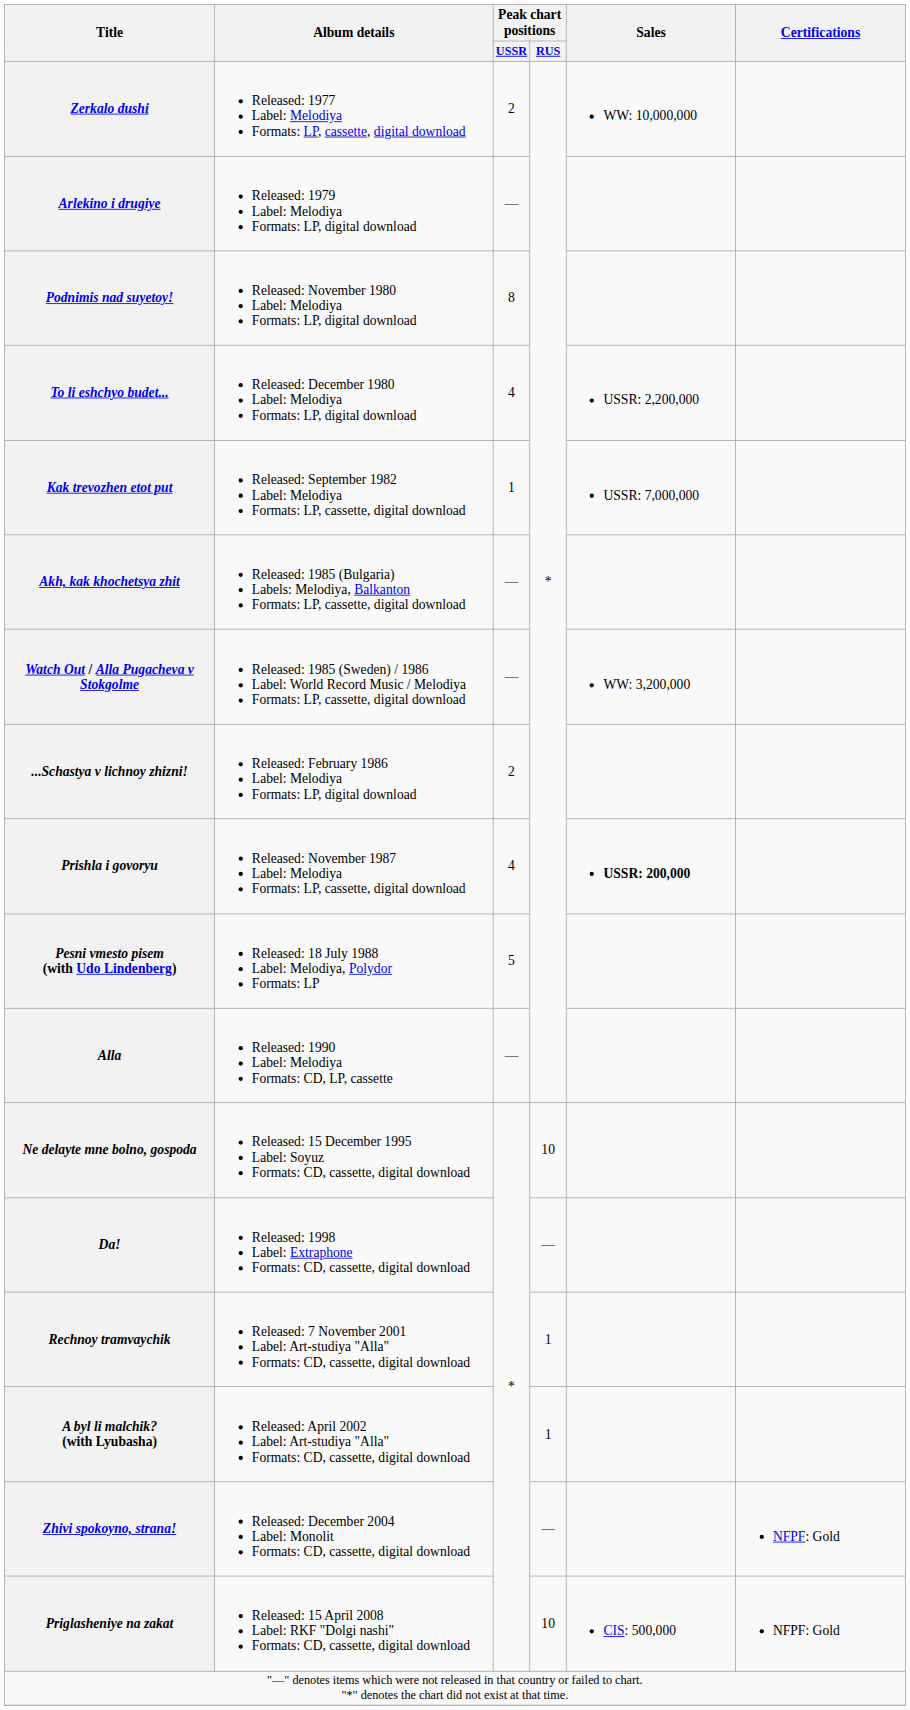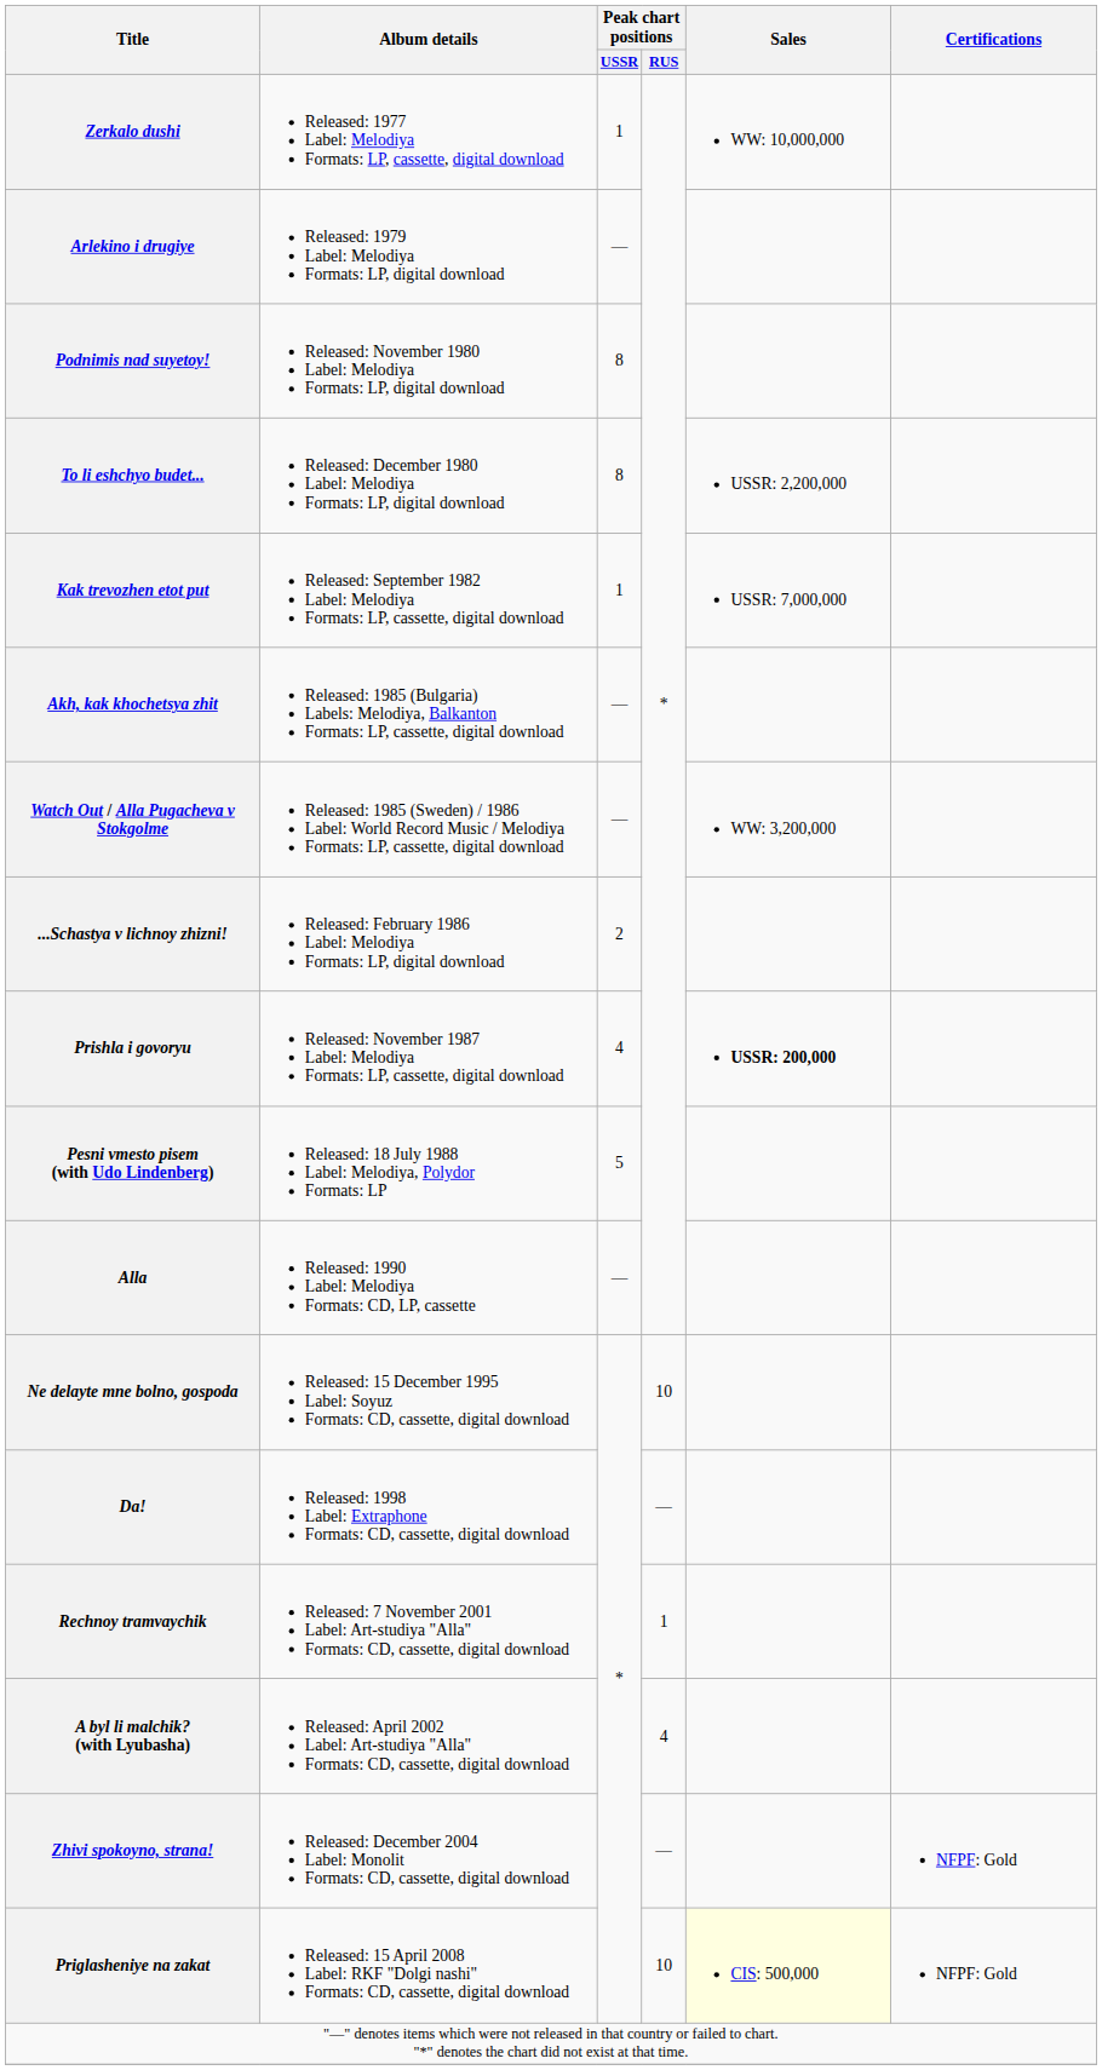 <table class="wikitable plainrowheaders" style="text-align:center;">
 <tr>
 <th rowspan="2" style="width:15em;">Title</th>
 <th rowspan="2" style="width:20em;">Album details</th>
 <th colspan="2">Peak chart positions</th>
 <th rowspan="2" style="width:12em;">Sales</th>
 <th rowspan="2" style="width:12em;"><a href='#'>Certifications</a></th>
 </tr>
 <tr>
 <th scope="col" style="width:2.5em;font-size:90%;"><a href='#'>USSR</a></th>
 <th scope="col" style="width:2.5em;font-size:90%;"><a href='#'>RUS</a></th>
 </tr>
 <tr>
 <th scope="row"><em><a href='#'>Zerkalo dushi</a></em></th>
 <td align="left"><br><ul><li>Released: 1977</li><li>Label: <a href='#'>Melodiya</a></li><li>Formats: <a href='#'>LP</a>, <a href='#'>cassette</a>, <a href='#'>digital download</a></li></ul></td>
-<td>2<br></td>
+<td>1<br></td>
 <td rowspan="11">*</td>
 <td align="left"><br><ul><li>WW: 10,000,000</li></ul></td>
 <td align="left"></td>
 </tr>
 <tr>
 <th scope="row"><em><a href='#'>Arlekino i drugiye</a></em></th>
 <td align="left"><br><ul><li>Released: 1979</li><li>Label: Melodiya</li><li>Formats: LP, digital download</li></ul></td>
 <td>—</td>
 <td align="left"></td>
 <td align="left"></td>
 </tr>
 <tr>
 <th scope="row"><em><a href='#'>Podnimis nad suyetoy!</a></em></th>
 <td align="left"><br><ul><li>Released: November 1980</li><li>Label: Melodiya</li><li>Formats: LP, digital download</li></ul></td>
 <td>8<br></td>
 <td align="left"></td>
 <td align="left"></td>
 </tr>
 <tr>
 <th scope="row"><em><a href='#'>To li eshchyo budet...</a></em></th>
 <td align="left"><br><ul><li>Released: December 1980</li><li>Label: Melodiya</li><li>Formats: LP, digital download</li></ul></td>
-<td>4<br></td>
+<td>8<br></td>
 <td align="left"><br><ul><li>USSR: 2,200,000</li></ul></td>
 <td align="left"></td>
 </tr>
 <tr>
 <th scope="row"><em><a href='#'>Kak trevozhen etot put</a></em></th>
 <td align="left"><br><ul><li>Released: September 1982</li><li>Label: Melodiya</li><li>Formats: LP, cassette, digital download</li></ul></td>
 <td>1<br></td>
 <td align="left"><br><ul><li>USSR: 7,000,000</li></ul></td>
 <td align="left"></td>
 </tr>
 <tr>
 <th scope="row"><em><a href='#'>Akh, kak khochetsya zhit</a></em></th>
 <td align="left"><br><ul><li>Released: 1985 (Bulgaria)</li><li>Labels: Melodiya, <a href='#'>Balkanton</a></li><li>Formats: LP, cassette, digital download</li></ul></td>
 <td>—</td>
 <td align="left"></td>
 <td align="left"></td>
 </tr>
 <tr>
 <th scope="row"><em><a href='#'>Watch Out</a></em> / <em><a href='#'>Alla Pugacheva v Stokgolme</a></em></th>
 <td align="left"><br><ul><li>Released: 1985 (Sweden) / 1986</li><li>Label: World Record Music / Melodiya</li><li>Formats: LP, cassette, digital download</li></ul></td>
 <td>—</td>
 <td align="left"><br><ul><li>WW: 3,200,000</li></ul></td>
 <td align="left"></td>
 </tr>
 <tr>
 <th scope="row"><em>...Schastya v lichnoy zhizni!</em></th>
 <td align="left"><br><ul><li>Released: February 1986</li><li>Label: Melodiya</li><li>Formats: LP, digital download</li></ul></td>
 <td>2<br></td>
 <td align="left"></td>
 <td align="left"></td>
 </tr>
 <tr>
 <th scope="row"><em>Prishla i govoryu</em></th>
 <td align="left"><br><ul><li>Released: November 1987</li><li>Label: Melodiya</li><li>Formats: LP, cassette, digital download</li></ul></td>
 <td>4<br></td>
 <td align="left"><strong><br><ul><li>USSR: 200,000</li></ul></strong></td>
 <td align="left"></td>
 </tr>
 <tr>
 <th scope="row"><em>Pesni vmesto pisem</em><br>(with <a href='#'>Udo Lindenberg</a>)</th>
 <td align="left"><br><ul><li>Released: 18 July 1988</li><li>Label: Melodiya, <a href='#'>Polydor</a></li><li>Formats: LP</li></ul></td>
 <td>5<br></td>
 <td align="left"></td>
 <td align="left"></td>
 </tr>
 <tr>
 <th scope="row"><em>Alla</em></th>
 <td align="left"><br><ul><li>Released: 1990</li><li>Label: Melodiya</li><li>Formats: CD, LP, cassette</li></ul></td>
 <td>—</td>
 <td align="left"></td>
 <td align="left"></td>
 </tr>
 <tr>
 <th scope="row"><em>Ne delayte mne bolno, gospoda</em></th>
 <td align="left"><br><ul><li>Released: 15 December 1995</li><li>Label: Soyuz</li><li>Formats: CD, cassette, digital download</li></ul></td>
 <td rowspan="6">*</td>
 <td>10<br></td>
 <td align="left"></td>
 <td align="left"></td>
 </tr>
 <tr>
 <th scope="row"><em>Da!</em></th>
 <td align="left"><br><ul><li>Released: 1998</li><li>Label: <a href='#'>Extraphone</a></li><li>Formats: CD, cassette, digital download</li></ul></td>
 <td>—</td>
 <td align="left"></td>
 <td align="left"></td>
 </tr>
 <tr>
 <th scope="row"><em>Rechnoy tramvaychik</em></th>
 <td align="left"><br><ul><li>Released: 7 November 2001</li><li>Label: Art-studiya "Alla"</li><li>Formats: CD, cassette, digital download</li></ul></td>
 <td>1<br></td>
 <td align="left"></td>
 <td align="left"></td>
 </tr>
 <tr>
 <th scope="row"><em>A byl li malchik?</em><br>(with Lyubasha)</th>
 <td align="left"><br><ul><li>Released: April 2002</li><li>Label: Art-studiya "Alla"</li><li>Formats: CD, cassette, digital download</li></ul></td>
-<td>1<br></td>
+<td>4<br></td>
 <td align="left"></td>
 <td align="left"></td>
 </tr>
 <tr>
 <th scope="row"><em><a href='#'>Zhivi spokoyno, strana!</a></em></th>
 <td align="left"><br><ul><li>Released: December 2004</li><li>Label: Monolit</li><li>Formats: CD, cassette, digital download</li></ul></td>
 <td>—</td>
 <td align="left"></td>
 <td align="left"><br><ul><li><a href='#'>NFPF</a>: Gold</li></ul></td>
 </tr>
 <tr>
 <th scope="row"><em>Priglasheniye na zakat</em></th>
 <td align="left"><br><ul><li>Released: 15 April 2008</li><li>Label: RKF "Dolgi nashi"</li><li>Formats: CD, cassette, digital download</li></ul></td>
 <td>10<br></td>
-<td align="left"><br><ul><li><a href='#'>CIS</a>: 500,000</li></ul></td>
+<td align="left" style="background: lightyellow;"><br><ul><li><a href='#'>CIS</a>: 500,000</li></ul></td>
 <td align="left"><br><ul><li>NFPF: Gold</li></ul></td>
 </tr>
 <tr>
 <td colspan="6" style="font-size:90%;">"—" denotes items which were not released in that country or failed to chart.<br>"*" denotes the chart did not exist at that time.</td>
 </tr>
 <tr>
 </tr>
 </table>
